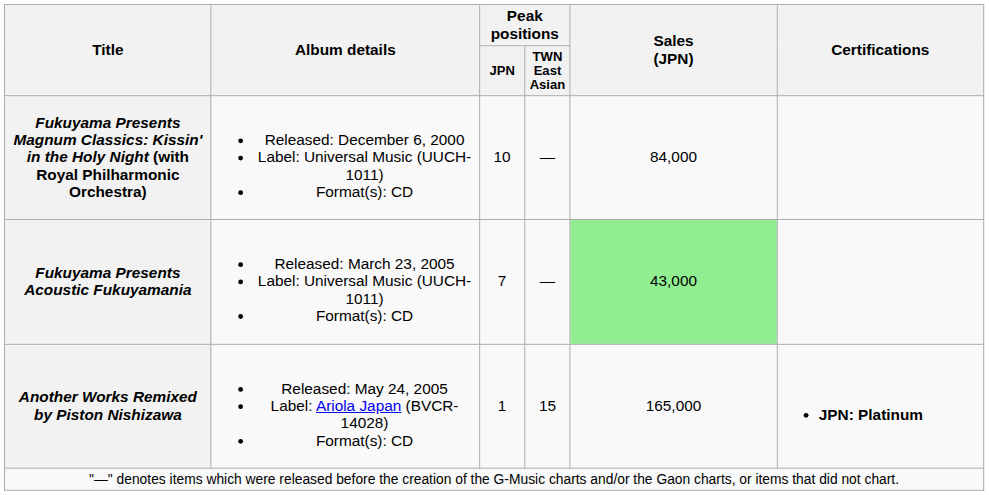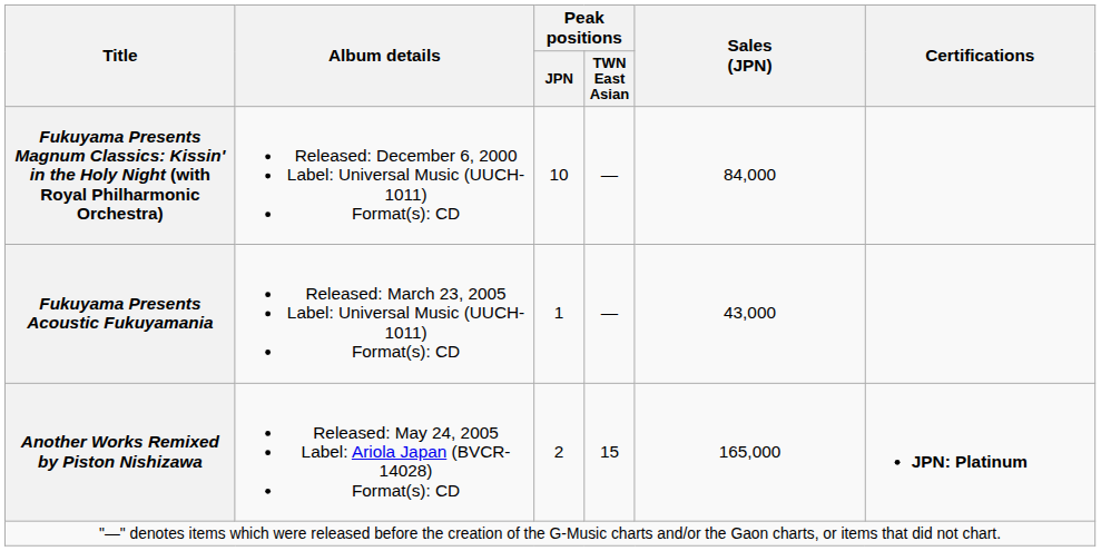 <table class="wikitable plainrowheaders" style="text-align:center;">
 <tr>
 <th style="width:13em;" rowspan="2">Title</th>
 <th style="width:17em;" rowspan="2">Album details</th>
 <th colspan="2">Peak positions</th>
 <th style="width:13em;" rowspan="2">Sales<br>(JPN)<br></th>
 <th style="width:13em;" rowspan="2">Certifications</th>
 </tr>
 <tr>
 <th style="width:3em;font-size:85%">JPN<br></th>
 <th style="width:3em;font-size:85%">TWN East Asian<br></th>
 </tr>
 <tr>
 <th scope="row"><em>Fukuyama Presents Magnum Classics: Kissin' in the Holy Night</em> <span>(with Royal Philharmonic Orchestra)</span></th>
 <td><br><ul><li>Released: December 6, 2000</li><li>Label: Universal Music <span>(UUCH-1011)</span></li><li>Format(s): CD</li></ul></td>
 <td>10</td>
 <td>—</td>
 <td>84,000</td>
 <td align="left"></td>
 </tr>
 <tr>
 <th scope="row"><em>Fukuyama Presents Acoustic Fukuyamania</em></th>
 <td><br><ul><li>Released: March 23, 2005</li><li>Label: Universal Music <span>(UUCH-1011)</span></li><li>Format(s): CD</li></ul></td>
-<td>7</td>
+<td>1</td>
 <td>—</td>
-<td style="background: lightgreen;">43,000</td>
+<td>43,000</td>
 <td align="left"></td>
 </tr>
 <tr>
 <th scope="row"><em>Another Works Remixed by Piston Nishizawa</em></th>
 <td><br><ul><li>Released: May 24, 2005</li><li>Label: <a href='#'>Ariola Japan</a> <span>(BVCR-14028)</span></li><li>Format(s): CD</li></ul></td>
-<td>1</td>
+<td>2</td>
 <td>15</td>
 <td>165,000</td>
 <td align="left"><strong><br><ul><li>JPN: Platinum</li></ul></strong></td>
 </tr>
 <tr>
 <td colspan="10" align="center" style="font-size:90%;">"—" denotes items which were released before the creation of the G-Music charts and/or the Gaon charts, or items that did not chart.</td>
 </tr>
 </table>
